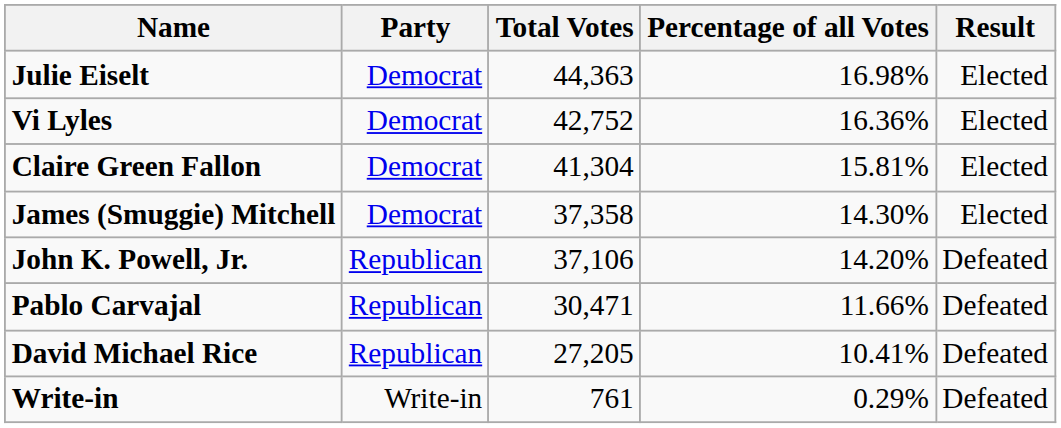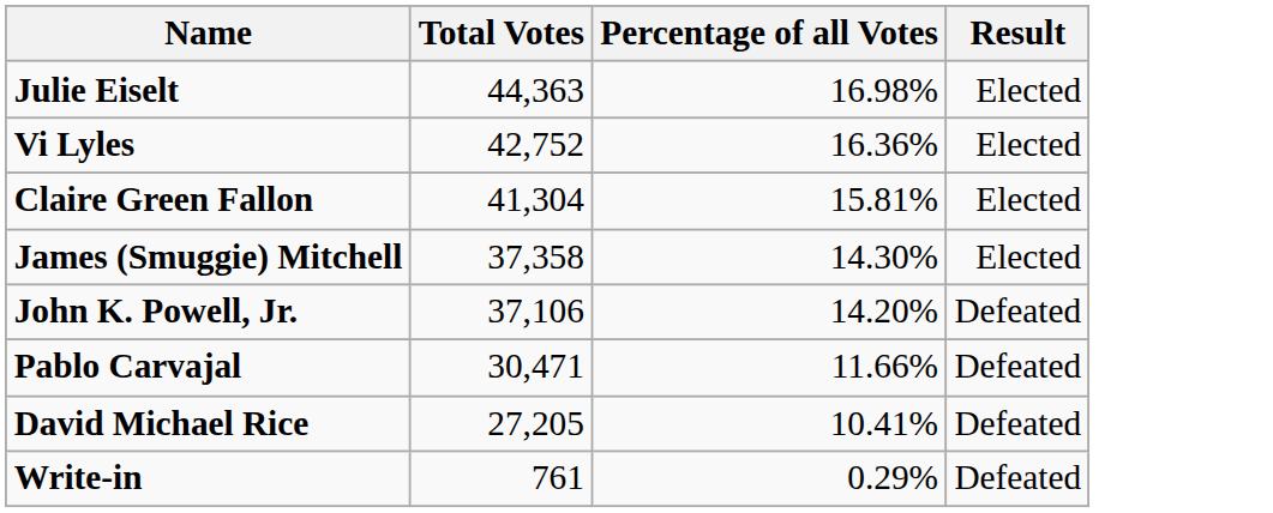 <table class="wikitable sortable" style="text-align:right;" border="1">
 <tr>
 <th scope="col">Name</th>
-<th scope="col">Party</th>
 <th scope="col">Total Votes</th>
 <th scope="col">Percentage of all Votes</th>
 <th scope="col">Result</th>
 </tr>
 <tr>
 <td align="left" data-sort-value="Eiselt, Julie"><strong>Julie Eiselt</strong></td>
-<td><a href='#'>Democrat</a></td>
 <td>44,363</td>
 <td>16.98%</td>
 <td>Elected</td>
 </tr>
 <tr>
 <td align="left" data-sort-value="Lyles, Vi"><strong>Vi Lyles</strong></td>
-<td><a href='#'>Democrat</a></td>
 <td>42,752</td>
 <td>16.36%</td>
 <td>Elected</td>
 </tr>
 <tr>
 <td align="left" data-sort-value="Fallon, Claire Green"><strong>Claire Green Fallon</strong></td>
-<td><a href='#'>Democrat</a></td>
 <td>41,304</td>
 <td>15.81%</td>
 <td>Elected</td>
 </tr>
 <tr>
 <td align="left" data-sort-value="Mitchell, James (Smuggie)"><strong>James (Smuggie) Mitchell</strong></td>
-<td><a href='#'>Democrat</a></td>
 <td>37,358</td>
 <td>14.30%</td>
 <td>Elected</td>
 </tr>
 <tr>
 <td align="left" data-sort-value="Powell, John K., Jr."><strong>John K. Powell, Jr.</strong></td>
-<td><a href='#'>Republican</a></td>
 <td>37,106</td>
 <td>14.20%</td>
 <td>Defeated</td>
 </tr>
 <tr>
 <td align="left" data-sort-value="Carvajal, Pablo"><strong>Pablo Carvajal</strong></td>
-<td><a href='#'>Republican</a></td>
 <td>30,471</td>
 <td>11.66%</td>
 <td>Defeated</td>
 </tr>
 <tr>
 <td align="left" data-sort-value="Rice, David Michael"><strong>David Michael Rice</strong></td>
-<td><a href='#'>Republican</a></td>
 <td>27,205</td>
 <td>10.41%</td>
 <td>Defeated</td>
 </tr>
 <tr>
 <td align="left" data-sort-value="ZZ"><strong>Write-in</strong></td>
-<td>Write-in</td>
 <td>761</td>
 <td>0.29%</td>
 <td>Defeated</td>
 </tr>
 </table>
